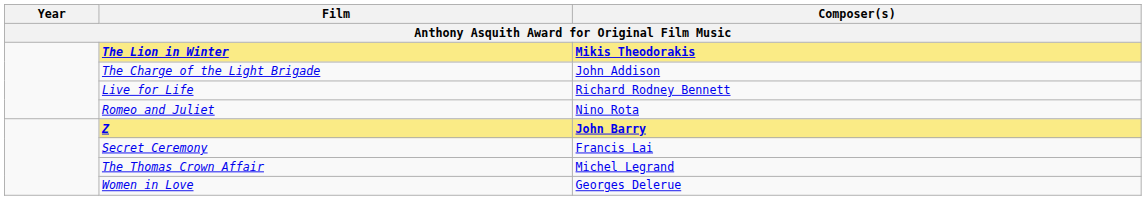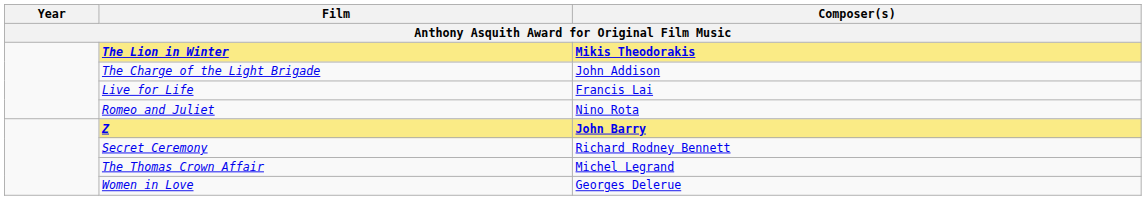 <table class="wikitable" style="width:100%;" cellpadding="5">
 <tr>
 <th style="width:5%;">Year</th>
 <th style="width:25%;">Film</th>
 <th style="width:30%;">Composer(s)</th>
 </tr>
 <tr>
 <th colspan="3">Anthony Asquith Award for Original Film Music</th>
 </tr>
 <tr>
 <td rowspan="4"></td>
 <td style="background:#FAEB86"><strong><em><a href='#'>The Lion in Winter</a></em></strong></td>
 <td style="background:#FAEB86"><strong><a href='#'>Mikis Theodorakis</a></strong></td>
 </tr>
 <tr>
 <td><em><a href='#'>The Charge of the Light Brigade</a></em></td>
 <td><a href='#'>John Addison</a></td>
 </tr>
 <tr>
 <td><em><a href='#'>Live for Life</a></em></td>
-<td><a href='#'>Richard Rodney Bennett</a></td>
+<td><a href='#'>Francis Lai</a></td>
 </tr>
 <tr>
 <td><em><a href='#'>Romeo and Juliet</a></em></td>
 <td><a href='#'>Nino Rota</a></td>
 </tr>
 <tr>
 <td rowspan="4"></td>
 <td style="background:#FAEB86"><strong><em><a href='#'>Z</a></em></strong></td>
 <td style="background:#FAEB86"><strong><a href='#'>John Barry</a></strong></td>
 </tr>
 <tr>
 <td><em><a href='#'>Secret Ceremony</a></em></td>
-<td><a href='#'>Francis Lai</a></td>
+<td><a href='#'>Richard Rodney Bennett</a></td>
 </tr>
 <tr>
 <td><em><a href='#'>The Thomas Crown Affair</a></em></td>
 <td><a href='#'>Michel Legrand</a></td>
 </tr>
 <tr>
 <td><em><a href='#'>Women in Love</a></em></td>
 <td><a href='#'>Georges Delerue</a></td>
 </tr>
 </table>
